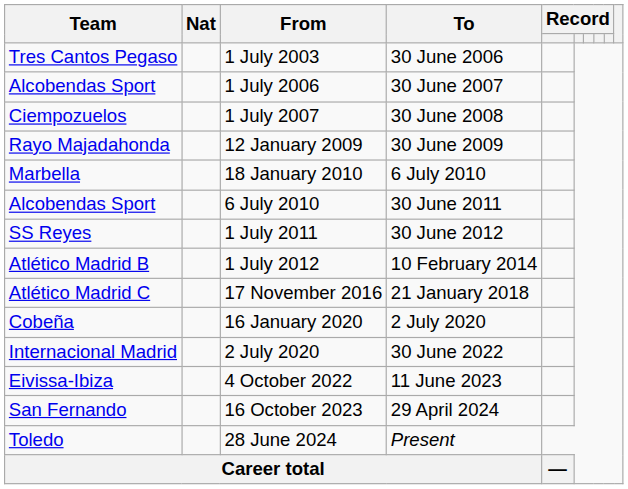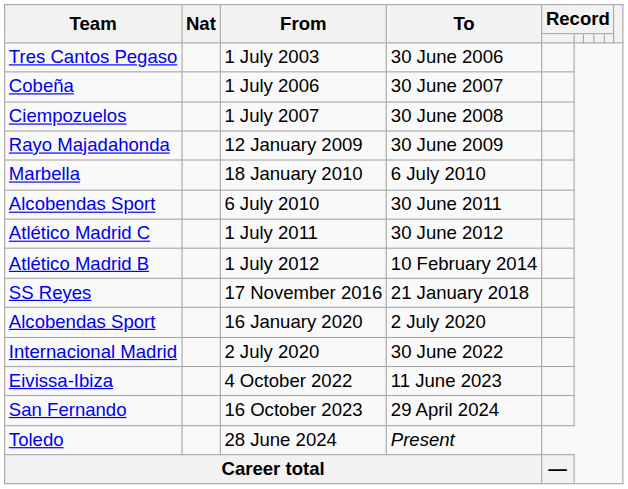 <table class="wikitable" style="text-align: center">
 <tr>
 <th rowspan="2">Team</th>
 <th rowspan="2">Nat</th>
 <th rowspan="2">From</th>
 <th rowspan="2">To</th>
 <th colspan="5">Record</th>
 <th rowspan=2></th>
 </tr>
 <tr>
 <th></th>
 <th></th>
 <th></th>
 <th></th>
 <th></th>
 </tr>
 <tr>
 <td align="left"><a href='#'>Tres Cantos Pegaso</a></td>
 <td></td>
 <td align=left>1 July 2003</td>
 <td align=left>30 June 2006<br></td>
 <td></td>
 </tr>
 <tr>
-<td align="left"><a href='#'>Alcobendas Sport</a></td>
+<td align="left"><a href='#'>Cobeña</a></td>
 <td></td>
 <td align=left>1 July 2006</td>
 <td align=left>30 June 2007<br></td>
 <td></td>
 </tr>
 <tr>
 <td align="left"><a href='#'>Ciempozuelos</a></td>
 <td></td>
 <td align=left>1 July 2007</td>
 <td align=left>30 June 2008<br></td>
 <td></td>
 </tr>
 <tr>
 <td align="left"><a href='#'>Rayo Majadahonda</a></td>
 <td></td>
 <td align=left>12 January 2009</td>
 <td align=left>30 June 2009<br></td>
 <td></td>
 </tr>
 <tr>
 <td align="left"><a href='#'>Marbella</a></td>
 <td></td>
 <td align=left>18 January 2010</td>
 <td align=left>6 July 2010<br></td>
 <td></td>
 </tr>
 <tr>
 <td align="left"><a href='#'>Alcobendas Sport</a></td>
 <td></td>
 <td align=left>6 July 2010</td>
 <td align=left>30 June 2011<br></td>
 <td></td>
 </tr>
 <tr>
-<td align="left"><a href='#'>SS Reyes</a></td>
+<td align="left"><a href='#'>Atlético Madrid C</a></td>
 <td></td>
 <td align=left>1 July 2011</td>
 <td align=left>30 June 2012<br></td>
 <td></td>
 </tr>
 <tr>
 <td align="left"><a href='#'>Atlético Madrid B</a></td>
 <td></td>
 <td align=left>1 July 2012</td>
 <td align=left>10 February 2014<br></td>
 <td></td>
 </tr>
 <tr>
-<td align="left"><a href='#'>Atlético Madrid C</a></td>
+<td align="left"><a href='#'>SS Reyes</a></td>
 <td></td>
 <td align=left>17 November 2016</td>
 <td align=left>21 January 2018<br></td>
 <td></td>
 </tr>
 <tr>
-<td align="left"><a href='#'>Cobeña</a></td>
+<td align="left"><a href='#'>Alcobendas Sport</a></td>
 <td></td>
 <td align=left>16 January 2020</td>
 <td align=left>2 July 2020<br></td>
 <td></td>
 </tr>
 <tr>
 <td align="left"><a href='#'>Internacional Madrid</a></td>
 <td></td>
 <td align=left>2 July 2020</td>
 <td align=left>30 June 2022<br></td>
 <td></td>
 </tr>
 <tr>
 <td align="left"><a href='#'>Eivissa-Ibiza</a></td>
 <td></td>
 <td align=left>4 October 2022</td>
 <td align=left>11 June 2023<br></td>
 <td></td>
 </tr>
 <tr>
 <td align="left"><a href='#'>San Fernando</a></td>
 <td></td>
 <td align=left>16 October 2023</td>
 <td align=left>29 April 2024<br></td>
 <td></td>
 </tr>
 <tr>
 <td align="left"><a href='#'>Toledo</a></td>
 <td></td>
 <td align=left>28 June 2024</td>
 <td align=left><em>Present</em><br></td>
 </tr>
 <tr>
 <th colspan=4>Career total<br></th>
 <th>—</th>
 </tr>
 </table>
